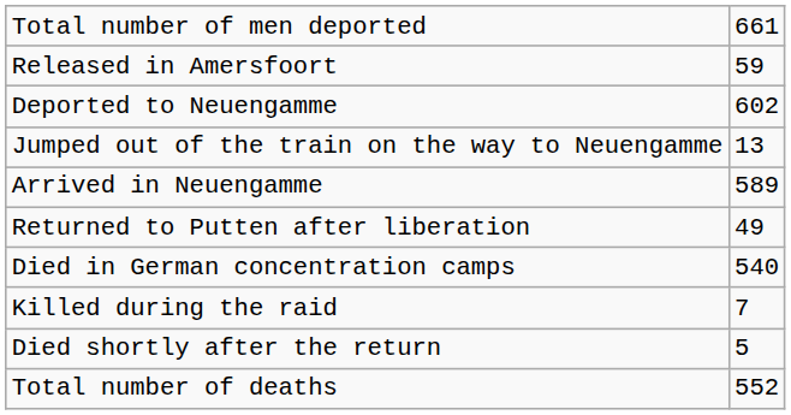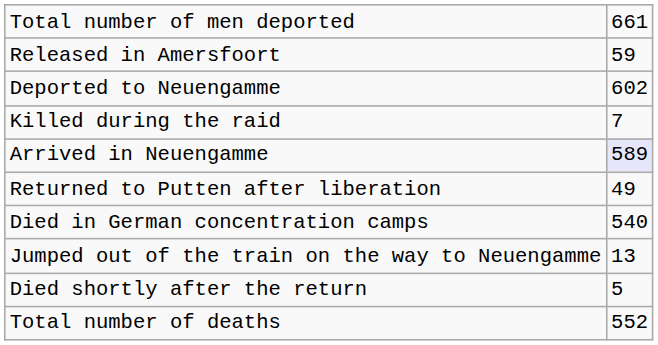 <table class="wikitable">
 <tr>
 <td>Total number of men deported</td>
 <td>661</td>
 </tr>
 <tr>
 <td>Released in Amersfoort</td>
 <td>59</td>
 </tr>
 <tr>
 <td>Deported to Neuengamme</td>
 <td>602</td>
 </tr>
 <tr>
-<td>Jumped out of the train on the way to Neuengamme</td>
-<td>13</td>
+<td>Killed during the raid</td>
+<td>7</td>
 </tr>
 <tr>
 <td>Arrived in Neuengamme</td>
-<td>589</td>
+<td style="background: lavender;">589</td>
 </tr>
 <tr>
 <td>Returned to Putten after liberation</td>
 <td>49</td>
 </tr>
 <tr>
 <td>Died in German concentration camps</td>
 <td>540</td>
 </tr>
 <tr>
-<td>Killed during the raid</td>
-<td>7</td>
+<td>Jumped out of the train on the way to Neuengamme</td>
+<td>13</td>
 </tr>
 <tr>
 <td>Died shortly after the return</td>
 <td>5</td>
 </tr>
 <tr>
 <td>Total number of deaths</td>
 <td>552</td>
 </tr>
 </table>
